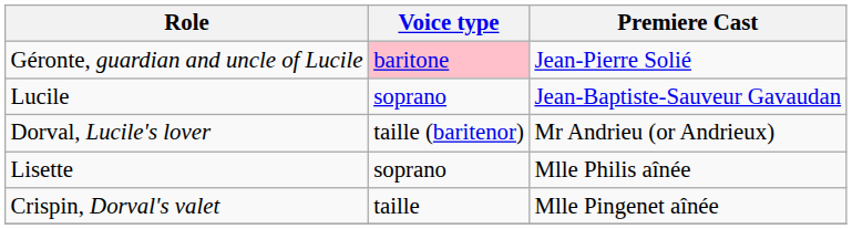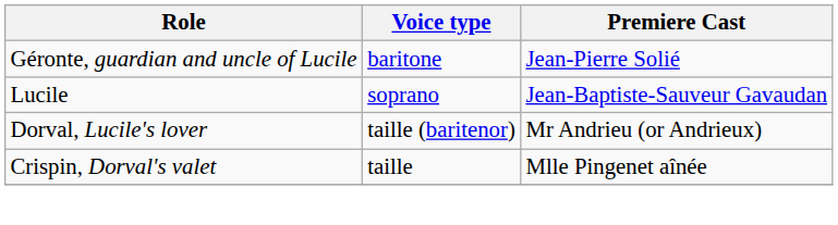 <table class="wikitable">
 <tr>
 <th>Role</th>
 <th><a href='#'>Voice type</a></th>
 <th>Premiere Cast</th>
 </tr>
 <tr>
 <td>Géronte, <em>guardian and uncle of Lucile</em></td>
-<td style="background: pink;"><a href='#'>baritone</a></td>
+<td><a href='#'>baritone</a></td>
 <td><a href='#'>Jean-Pierre Solié</a></td>
 </tr>
 <tr>
 <td>Lucile</td>
 <td><a href='#'>soprano</a></td>
 <td><a href='#'>Jean-Baptiste-Sauveur Gavaudan</a></td>
 </tr>
 <tr>
 <td>Dorval, <em>Lucile's lover</em></td>
 <td>taille (<a href='#'>baritenor</a>)</td>
 <td>Mr Andrieu (or Andrieux)</td>
 </tr>
 <tr>
-<td>Lisette</td>
-<td>soprano</td>
-<td>Mlle Philis aînée</td>
-</tr>
-<tr>
 <td>Crispin, <em>Dorval's valet</em></td>
 <td>taille</td>
 <td>Mlle Pingenet aînée</td>
 </tr>
 <tr>
 </tr>
 </table>
